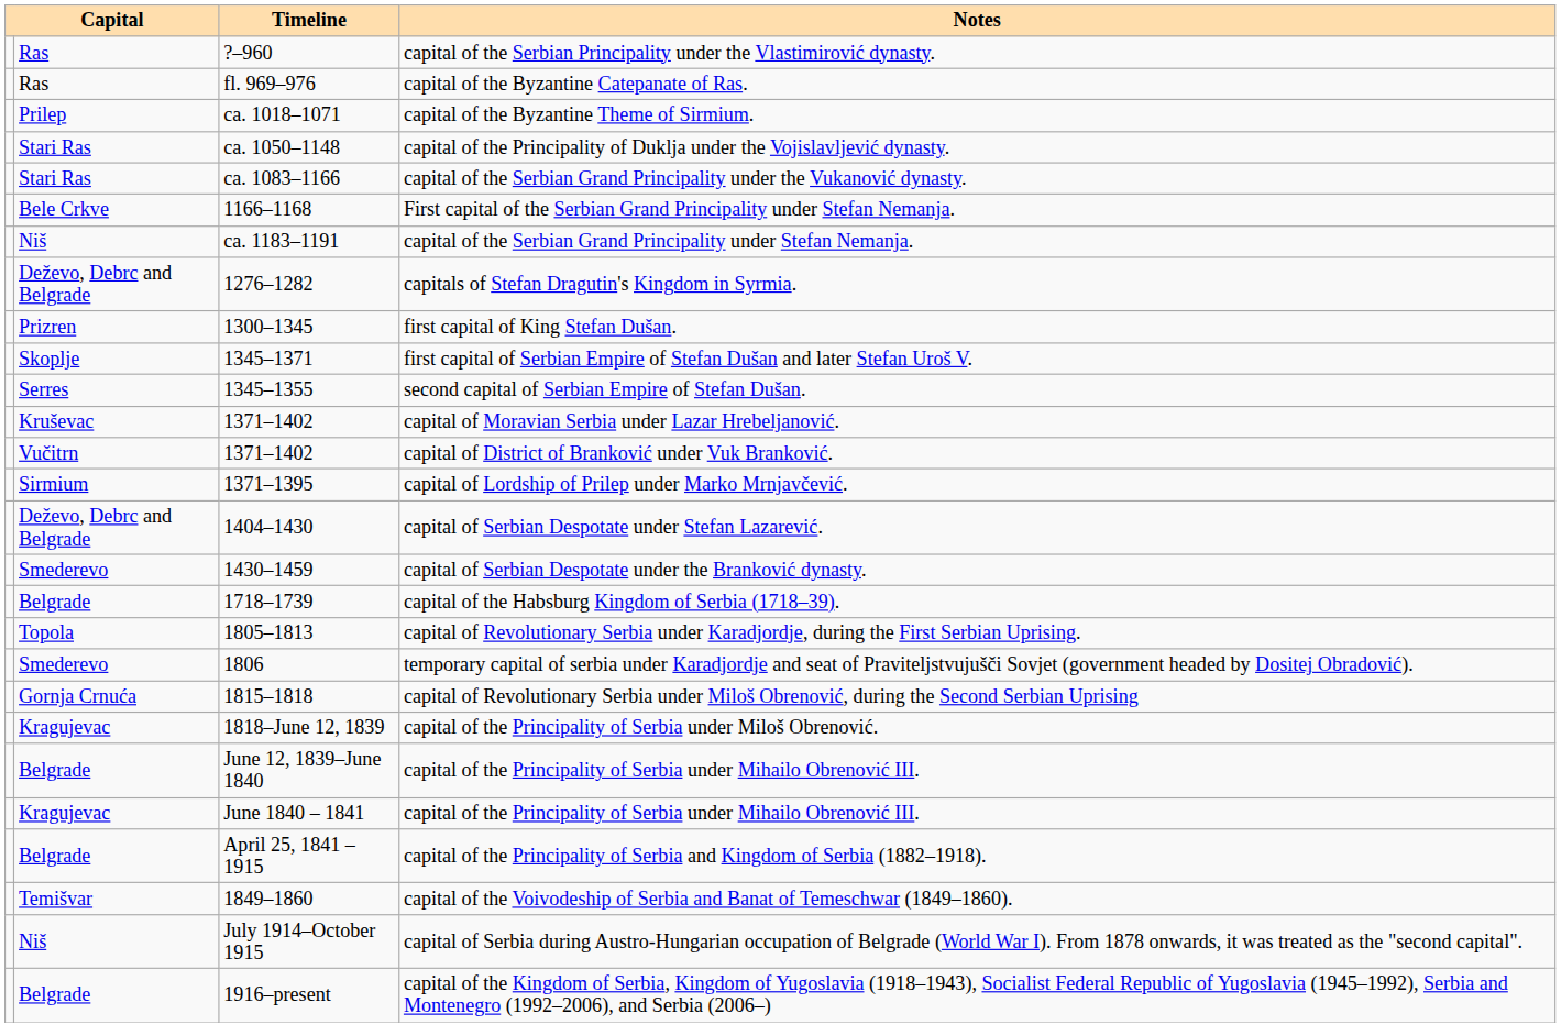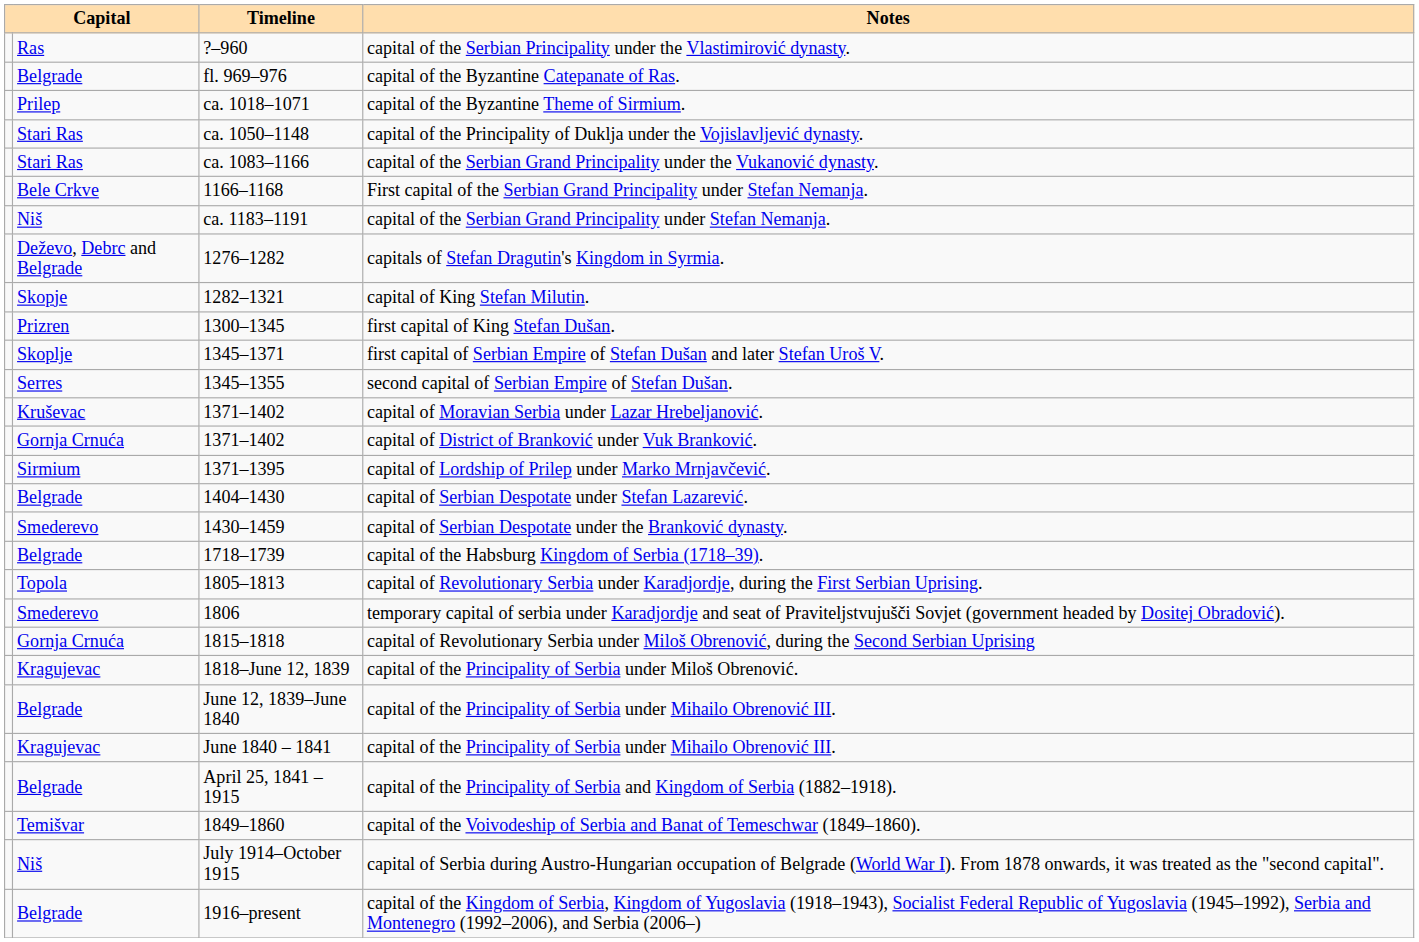 <table class="wikitable">
 <tr>
 <th colspan=2 style=background:#FFDEAD;><strong>Capital</strong></th>
 <th style=background:#FFDEAD;><strong>Timeline</strong></th>
 <th style=background:#FFDEAD;><strong>Notes</strong></th>
 </tr>
 <tr>
 <td></td>
 <td><a href='#'>Ras</a></td>
 <td>?–960</td>
 <td>capital of the <a href='#'>Serbian Principality</a> under the <a href='#'>Vlastimirović dynasty</a>.</td>
 </tr>
 <tr>
 <td></td>
-<td>Ras</td>
+<td><a href='#'>Belgrade</a></td>
 <td>fl. 969–976</td>
 <td>capital of the Byzantine <a href='#'>Catepanate of Ras</a>.</td>
 </tr>
 <tr>
 <td></td>
 <td><a href='#'>Prilep</a></td>
 <td>ca. 1018–1071</td>
 <td>capital of the Byzantine <a href='#'>Theme of Sirmium</a>.</td>
 </tr>
 <tr>
 <td></td>
 <td><a href='#'>Stari Ras</a></td>
 <td>ca. 1050–1148</td>
 <td>capital of the Principality of Duklja under the <a href='#'>Vojislavljević dynasty</a>.</td>
 </tr>
 <tr>
 <td></td>
 <td><a href='#'>Stari Ras</a></td>
 <td>ca. 1083–1166</td>
 <td>capital of the <a href='#'>Serbian Grand Principality</a> under the <a href='#'>Vukanović dynasty</a>.</td>
 </tr>
 <tr>
 <td></td>
 <td><a href='#'>Bele Crkve</a></td>
 <td>1166–1168</td>
 <td>First capital of the <a href='#'>Serbian Grand Principality</a> under <a href='#'>Stefan Nemanja</a>.</td>
 </tr>
 <tr>
 <td></td>
 <td><a href='#'>Niš</a></td>
 <td>ca. 1183–1191</td>
 <td>capital of the <a href='#'>Serbian Grand Principality</a> under <a href='#'>Stefan Nemanja</a>.</td>
 </tr>
 <tr>
 <td></td>
 <td><a href='#'>Deževo</a>, <a href='#'>Debrc</a> and <a href='#'>Belgrade</a></td>
 <td>1276–1282</td>
 <td>capitals of <a href='#'>Stefan Dragutin</a>'s <a href='#'>Kingdom in Syrmia</a>.</td>
 </tr>
 <tr>
 <td></td>
+<td><a href='#'>Skopje</a></td>
+<td>1282–1321</td>
+<td>capital of King <a href='#'>Stefan Milutin</a>.</td>
+</tr>
+<tr>
+<td></td>
 <td><a href='#'>Prizren</a></td>
 <td>1300–1345</td>
 <td>first capital of King <a href='#'>Stefan Dušan</a>.</td>
 </tr>
 <tr>
 <td></td>
 <td><a href='#'>Skoplje</a></td>
 <td>1345–1371</td>
 <td>first capital of <a href='#'>Serbian Empire</a> of <a href='#'>Stefan Dušan</a> and later <a href='#'>Stefan Uroš V</a>.</td>
 </tr>
 <tr>
 <td></td>
 <td><a href='#'>Serres</a></td>
 <td>1345–1355</td>
 <td>second capital of <a href='#'>Serbian Empire</a> of <a href='#'>Stefan Dušan</a>.</td>
 </tr>
 <tr>
 <td></td>
 <td><a href='#'>Kruševac</a></td>
 <td>1371–1402</td>
 <td>capital of <a href='#'>Moravian Serbia</a> under <a href='#'>Lazar Hrebeljanović</a>.</td>
 </tr>
 <tr>
 <td></td>
-<td><a href='#'>Vučitrn</a></td>
+<td><a href='#'>Gornja Crnuća</a></td>
 <td>1371–1402</td>
 <td>capital of <a href='#'>District of Branković</a> under <a href='#'>Vuk Branković</a>.</td>
 </tr>
 <tr>
 <td></td>
 <td><a href='#'>Sirmium</a></td>
 <td>1371–1395</td>
 <td>capital of <a href='#'>Lordship of Prilep</a> under <a href='#'>Marko Mrnjavčević</a>.</td>
 </tr>
 <tr>
 <td></td>
-<td><a href='#'>Deževo</a>, <a href='#'>Debrc</a> and <a href='#'>Belgrade</a></td>
+<td><a href='#'>Belgrade</a></td>
 <td>1404–1430</td>
 <td>capital of <a href='#'>Serbian Despotate</a> under <a href='#'>Stefan Lazarević</a>.</td>
 </tr>
 <tr>
 <td></td>
 <td><a href='#'>Smederevo</a></td>
 <td>1430–1459</td>
 <td>capital of <a href='#'>Serbian Despotate</a> under the <a href='#'>Branković dynasty</a>.</td>
 </tr>
 <tr>
 <td></td>
 <td><a href='#'>Belgrade</a></td>
 <td>1718–1739</td>
 <td>capital of the Habsburg <a href='#'>Kingdom of Serbia (1718–39)</a>.</td>
 </tr>
 <tr>
 <td></td>
 <td><a href='#'>Topola</a></td>
 <td>1805–1813</td>
 <td>capital of <a href='#'>Revolutionary Serbia</a> under <a href='#'>Karadjordje</a>, during the <a href='#'>First Serbian Uprising</a>.</td>
 </tr>
 <tr>
 <td></td>
 <td><a href='#'>Smederevo</a></td>
 <td>1806</td>
 <td>temporary capital of serbia under <a href='#'>Karadjordje</a> and seat of Praviteljstvujušči Sovjet (government headed by <a href='#'>Dositej Obradović</a>).</td>
 </tr>
 <tr>
 <td></td>
 <td><a href='#'>Gornja Crnuća</a></td>
 <td>1815–1818</td>
 <td>capital of Revolutionary Serbia under <a href='#'>Miloš Obrenović</a>, during the <a href='#'>Second Serbian Uprising</a></td>
 </tr>
 <tr>
 <td></td>
 <td><a href='#'>Kragujevac</a></td>
 <td>1818–June 12, 1839</td>
 <td>capital of the <a href='#'>Principality of Serbia</a> under Miloš Obrenović.</td>
 </tr>
 <tr>
 <td></td>
 <td><a href='#'>Belgrade</a></td>
 <td>June 12, 1839–June 1840</td>
 <td>capital of the <a href='#'>Principality of Serbia</a> under <a href='#'>Mihailo Obrenović III</a>.</td>
 </tr>
 <tr>
 <td></td>
 <td><a href='#'>Kragujevac</a></td>
 <td>June 1840 – 1841</td>
 <td>capital of the <a href='#'>Principality of Serbia</a> under <a href='#'>Mihailo Obrenović III</a>.</td>
 </tr>
 <tr>
 <td></td>
 <td><a href='#'>Belgrade</a></td>
 <td>April 25, 1841 – 1915</td>
 <td>capital of the <a href='#'>Principality of Serbia</a> and <a href='#'>Kingdom of Serbia</a> (1882–1918).</td>
 </tr>
 <tr>
 <td></td>
 <td><a href='#'>Temišvar</a></td>
 <td>1849–1860</td>
 <td>capital of the <a href='#'>Voivodeship of Serbia and Banat of Temeschwar</a> (1849–1860).</td>
 </tr>
 <tr>
 <td></td>
 <td><a href='#'>Niš</a></td>
 <td>July 1914–October 1915</td>
 <td>capital of Serbia during Austro-Hungarian occupation of Belgrade (<a href='#'>World War I</a>). From 1878 onwards, it was treated as the "second capital".</td>
 </tr>
 <tr>
 <td></td>
 <td><a href='#'>Belgrade</a></td>
 <td>1916–present</td>
 <td>capital of the <a href='#'>Kingdom of Serbia</a>, <a href='#'>Kingdom of Yugoslavia</a> (1918–1943), <a href='#'>Socialist Federal Republic of Yugoslavia</a> (1945–1992), <a href='#'>Serbia and Montenegro</a> (1992–2006), and Serbia (2006–)</td>
 </tr>
 </table>
